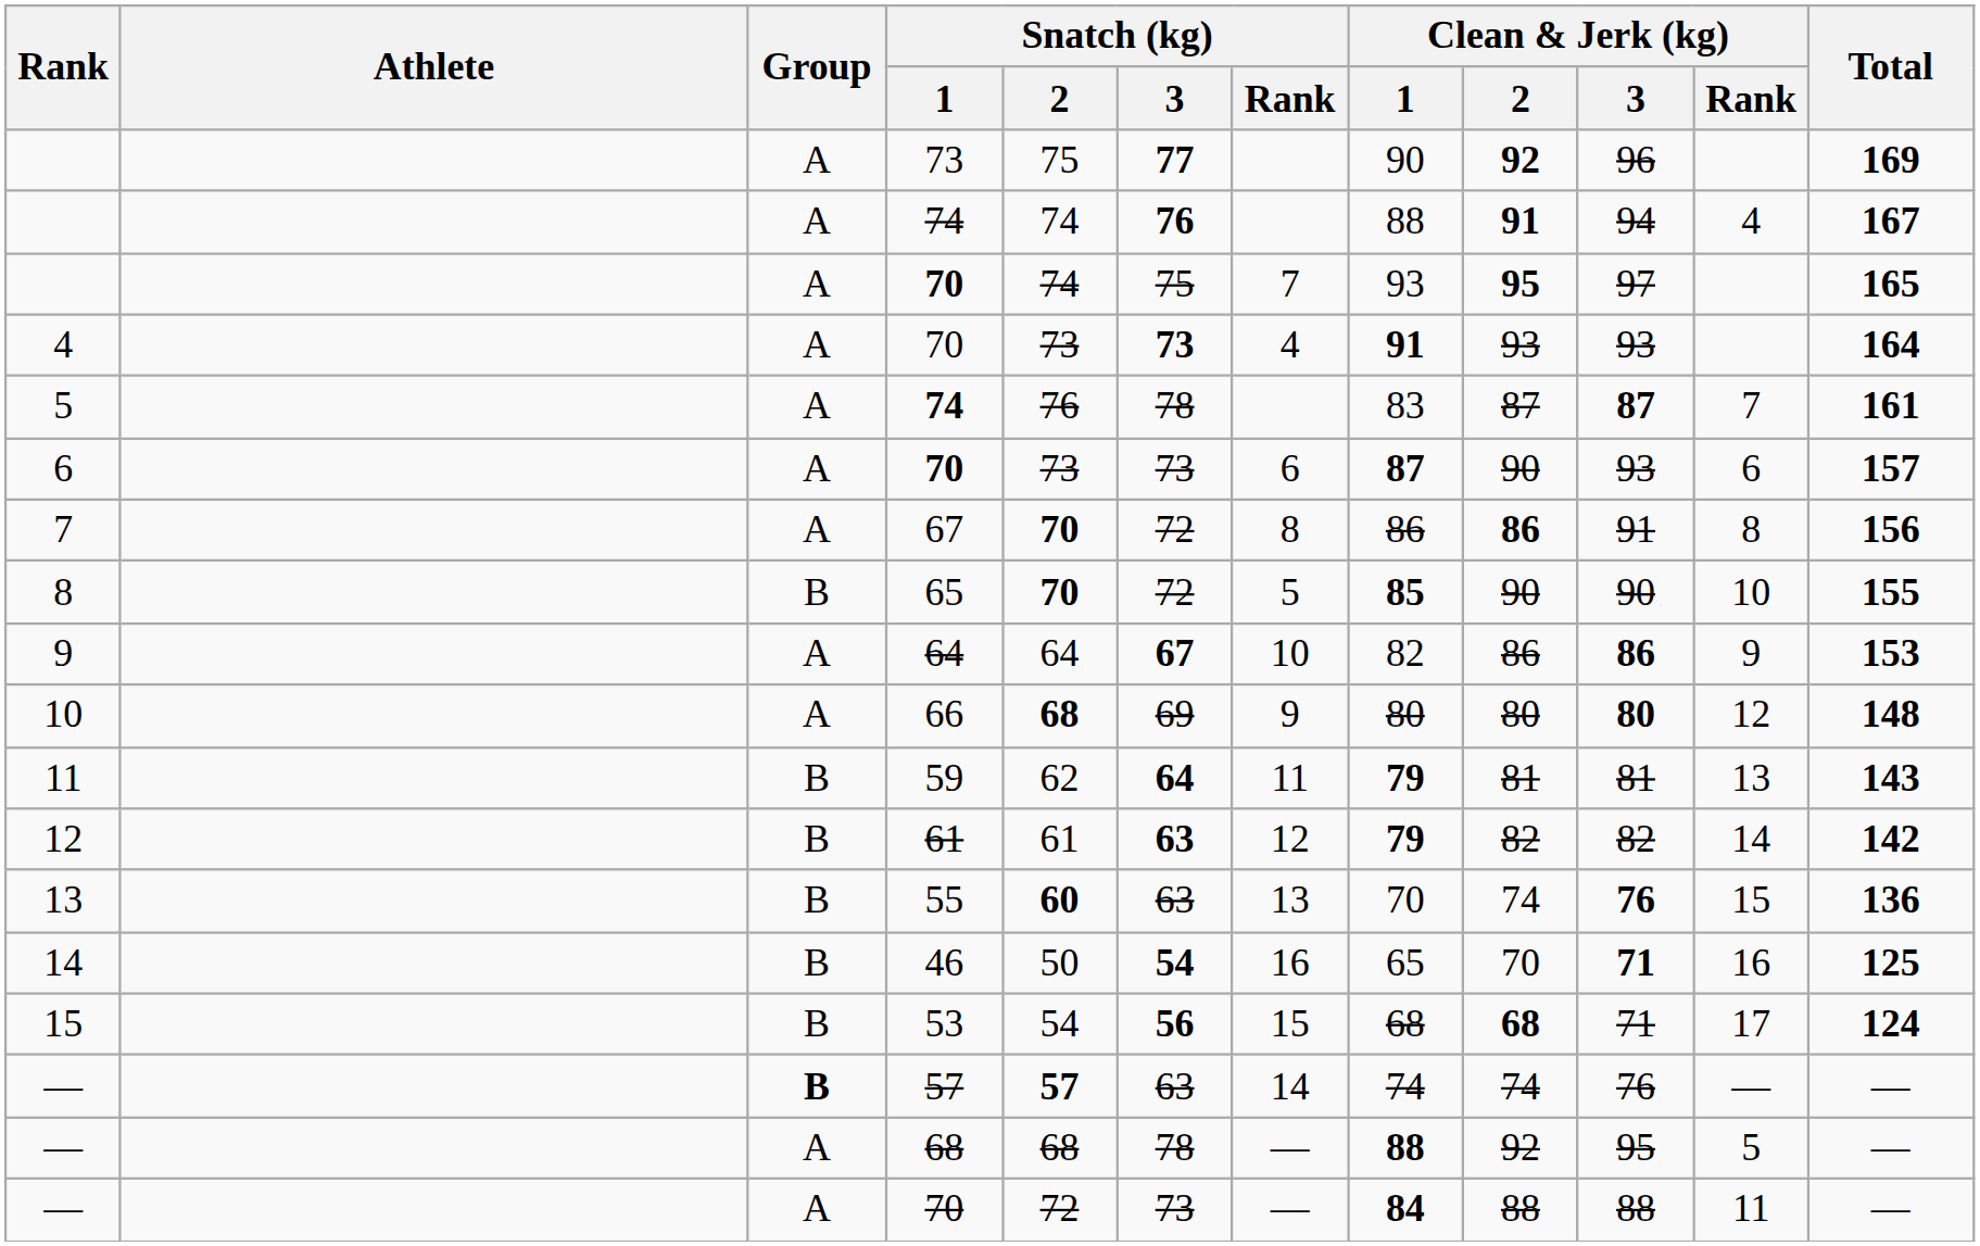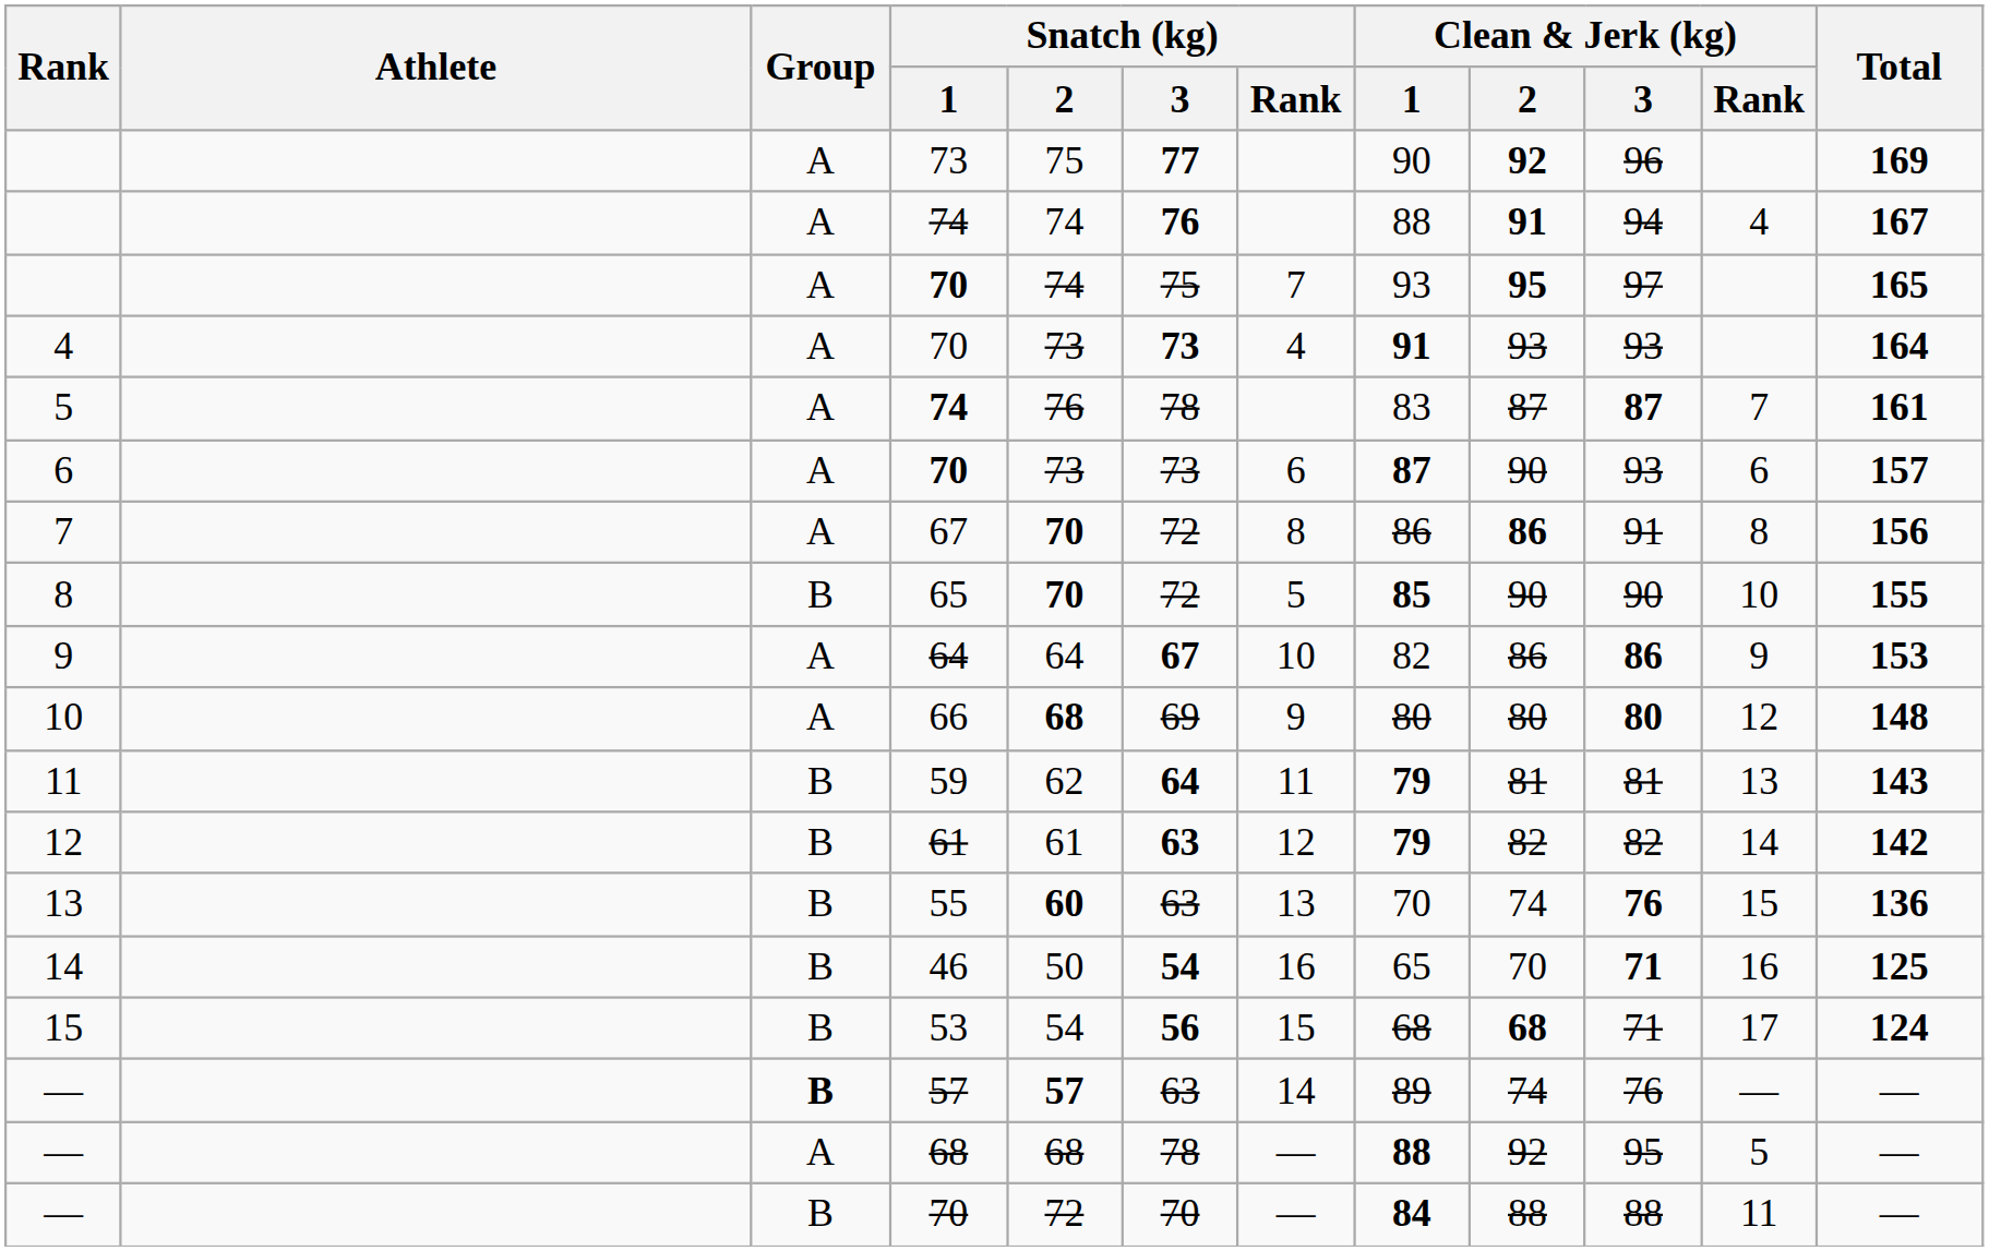 <table class = "wikitable" style="text-align:center;">
 <tr>
 <th rowspan=2 width=40>Rank</th>
 <th rowspan=2 width=250>Athlete</th>
 <th rowspan=2 width=50>Group</th>
 <th colspan=4>Snatch (kg)</th>
 <th colspan=4>Clean & Jerk (kg)</th>
 <th rowspan=2 width=60>Total</th>
 </tr>
 <tr>
 <th width=40>1</th>
 <th width=40>2</th>
 <th width=40>3</th>
 <th width=40>Rank</th>
 <th width=40>1</th>
 <th width=40>2</th>
 <th width=40>3</th>
 <th width=40>Rank</th>
 </tr>
 <tr>
 <td></td>
 <td align=left></td>
 <td>A</td>
 <td>73</td>
 <td>75</td>
 <td><strong>77</strong></td>
 <td></td>
 <td>90</td>
 <td><strong>92</strong></td>
 <td><s>96</s></td>
 <td></td>
 <td><strong>169</strong></td>
 </tr>
 <tr>
 <td></td>
 <td align=left></td>
 <td>A</td>
 <td><s>74</s></td>
 <td>74</td>
 <td><strong>76</strong></td>
 <td></td>
 <td>88</td>
 <td><strong>91</strong></td>
 <td><s>94</s></td>
 <td>4</td>
 <td><strong>167</strong></td>
 </tr>
 <tr>
 <td></td>
 <td align=left></td>
 <td>A</td>
 <td><strong>70</strong></td>
 <td><s>74</s></td>
 <td><s>75</s></td>
 <td>7</td>
 <td>93</td>
 <td><strong>95</strong></td>
 <td><s>97</s></td>
 <td></td>
 <td><strong>165</strong></td>
 </tr>
 <tr>
 <td>4</td>
 <td align=left></td>
 <td>A</td>
 <td>70</td>
 <td><s>73</s></td>
 <td><strong>73</strong></td>
 <td>4</td>
 <td><strong>91</strong></td>
 <td><s>93</s></td>
 <td><s>93</s></td>
 <td></td>
 <td><strong>164</strong></td>
 </tr>
 <tr>
 <td>5</td>
 <td align=left></td>
 <td>A</td>
 <td><strong>74</strong></td>
 <td><s>76</s></td>
 <td><s>78</s></td>
 <td></td>
 <td>83</td>
 <td><s>87</s></td>
 <td><strong>87</strong></td>
 <td>7</td>
 <td><strong>161</strong></td>
 </tr>
 <tr>
 <td>6</td>
 <td align=left></td>
 <td>A</td>
 <td><strong>70</strong></td>
 <td><s>73</s></td>
 <td><s>73</s></td>
 <td>6</td>
 <td><strong>87</strong></td>
 <td><s>90</s></td>
 <td><s>93</s></td>
 <td>6</td>
 <td><strong>157</strong></td>
 </tr>
 <tr>
 <td>7</td>
 <td align=left></td>
 <td>A</td>
 <td>67</td>
 <td><strong>70</strong></td>
 <td><s>72</s></td>
 <td>8</td>
 <td><s>86</s></td>
 <td><strong>86</strong></td>
 <td><s>91</s></td>
 <td>8</td>
 <td><strong>156</strong></td>
 </tr>
 <tr>
 <td>8</td>
 <td align=left></td>
 <td>B</td>
 <td>65</td>
 <td><strong>70</strong></td>
 <td><s>72</s></td>
 <td>5</td>
 <td><strong>85</strong></td>
 <td><s>90</s></td>
 <td><s>90</s></td>
 <td>10</td>
 <td><strong>155</strong></td>
 </tr>
 <tr>
 <td>9</td>
 <td align=left></td>
 <td>A</td>
 <td><s>64</s></td>
 <td>64</td>
 <td><strong>67</strong></td>
 <td>10</td>
 <td>82</td>
 <td><s>86</s></td>
 <td><strong>86</strong></td>
 <td>9</td>
 <td><strong>153</strong></td>
 </tr>
 <tr>
 <td>10</td>
 <td align=left></td>
 <td>A</td>
 <td>66</td>
 <td><strong>68</strong></td>
 <td><s>69</s></td>
 <td>9</td>
 <td><s>80</s></td>
 <td><s>80</s></td>
 <td><strong>80</strong></td>
 <td>12</td>
 <td><strong>148</strong></td>
 </tr>
 <tr>
 <td>11</td>
 <td align=left></td>
 <td>B</td>
 <td>59</td>
 <td>62</td>
 <td><strong>64</strong></td>
 <td>11</td>
 <td><strong>79</strong></td>
 <td><s>81</s></td>
 <td><s>81</s></td>
 <td>13</td>
 <td><strong>143</strong></td>
 </tr>
 <tr>
 <td>12</td>
 <td align=left></td>
 <td>B</td>
 <td><s>61</s></td>
 <td>61</td>
 <td><strong>63</strong></td>
 <td>12</td>
 <td><strong>79</strong></td>
 <td><s>82</s></td>
 <td><s>82</s></td>
 <td>14</td>
 <td><strong>142</strong></td>
 </tr>
 <tr>
 <td>13</td>
 <td align=left></td>
 <td>B</td>
 <td>55</td>
 <td><strong>60</strong></td>
 <td><s>63</s></td>
 <td>13</td>
 <td>70</td>
 <td>74</td>
 <td><strong>76</strong></td>
 <td>15</td>
 <td><strong>136</strong></td>
 </tr>
 <tr>
 <td>14</td>
 <td align=left></td>
 <td>B</td>
 <td>46</td>
 <td>50</td>
 <td><strong>54</strong></td>
 <td>16</td>
 <td>65</td>
 <td>70</td>
 <td><strong>71</strong></td>
 <td>16</td>
 <td><strong>125</strong></td>
 </tr>
 <tr>
 <td>15</td>
 <td align=left></td>
 <td>B</td>
 <td>53</td>
 <td>54</td>
 <td><strong>56</strong></td>
 <td>15</td>
 <td><s>68</s></td>
 <td><strong>68</strong></td>
 <td><s>71</s></td>
 <td>17</td>
 <td><strong>124</strong></td>
 </tr>
 <tr>
 <td>—</td>
 <td align=left></td>
 <td><strong>B</strong></td>
 <td><s>57</s></td>
 <td><strong>57</strong></td>
 <td><s>63</s></td>
 <td>14</td>
-<td><s>74</s></td>
+<td><s>89</s></td>
 <td><s>74</s></td>
 <td><s>76</s></td>
 <td>—</td>
 <td>—</td>
 </tr>
 <tr>
 <td>—</td>
 <td align=left></td>
 <td>A</td>
 <td><s>68</s></td>
 <td><s>68</s></td>
 <td><s>78</s></td>
 <td>—</td>
 <td><strong>88</strong></td>
 <td><s>92</s></td>
 <td><s>95</s></td>
 <td>5</td>
 <td>—</td>
 </tr>
 <tr>
 <td>—</td>
 <td align=left></td>
-<td>A</td>
+<td>B</td>
 <td><s>70</s></td>
 <td><s>72</s></td>
-<td><s>73</s></td>
+<td><s>70</s></td>
 <td>—</td>
 <td><strong>84</strong></td>
 <td><s>88</s></td>
 <td><s>88</s></td>
 <td>11</td>
 <td>—</td>
 </tr>
 </table>
